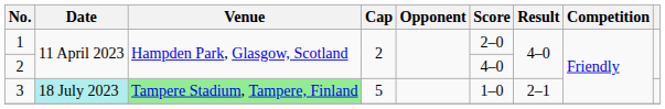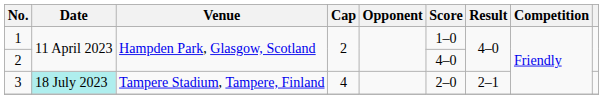 <table class="wikitable sortable">
 <tr>
 <th scope="col">No.</th>
 <th scope="col">Date</th>
 <th scope="col">Venue</th>
 <th scope="col">Cap</th>
 <th scope="col">Opponent</th>
 <th scope="col">Score</th>
 <th scope="col">Result</th>
 <th scope="col">Competition</th>
 <th scope=col></th>
 </tr>
 <tr>
 <td scope=row style="text-align: center">1</td>
 <td rowspan="2">11 April 2023</td>
 <td rowspan="2"><a href='#'>Hampden Park</a>, <a href='#'>Glasgow, Scotland</a></td>
 <td rowspan="2" align="center">2</td>
 <td rowspan="2"></td>
-<td align=center>2–0</td>
+<td align=center>1–0</td>
 <td rowspan="2" align="center">4–0</td>
 <td rowspan="3"><a href='#'>Friendly</a></td>
 <td rowspan="2"></td>
 </tr>
 <tr>
 <td scope=row style="text-align: center">2</td>
 <td align="center">4–0</td>
 </tr>
 <tr>
 <td scope=row style="text-align: center">3</td>
 <td style="background: paleturquoise;">18 July 2023</td>
-<td style="background: lightgreen;"><a href='#'>Tampere Stadium</a>, <a href='#'>Tampere, Finland</a></td>
-<td align="center">5</td>
+<td><a href='#'>Tampere Stadium</a>, <a href='#'>Tampere, Finland</a></td>
+<td align="center">4</td>
 <td></td>
-<td align=center>1–0</td>
+<td align=center>2–0</td>
 <td align="center">2–1</td>
 <td></td>
 </tr>
 <tr>
 </tr>
 </table>
